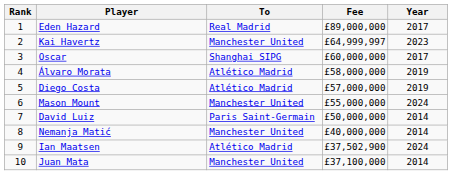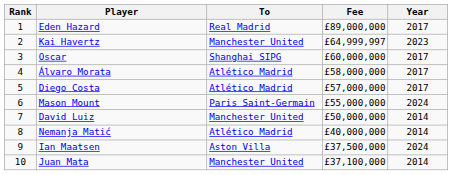 <table class="wikitable sortable" style="text-align: center;">
 <tr>
 <th style="width: 3em;">Rank</th>
 <th style="width: 18em;">Player</th>
 <th style="width: 12em;">To</th>
 <th style="width:6em;">Fee</th>
 <th style="width: 6em;">Year</th>
 </tr>
 <tr>
 <td>1</td>
 <td align="left"> <a href='#'>Eden Hazard</a></td>
 <td align="left"> <a href='#'>Real Madrid</a></td>
 <td>£89,000,000</td>
 <td>2017</td>
 </tr>
 <tr>
 <td>2</td>
 <td align="left"> <a href='#'>Kai Havertz</a></td>
 <td align="left"> <a href='#'>Manchester United</a></td>
 <td>£64,999,997</td>
 <td>2023</td>
 </tr>
 <tr>
 <td>3</td>
 <td align="left"> <a href='#'>Oscar</a></td>
 <td align="left"> <a href='#'>Shanghai SIPG</a></td>
 <td>£60,000,000</td>
 <td>2017</td>
 </tr>
 <tr>
 <td>4</td>
 <td align="left"> <a href='#'>Álvaro Morata</a></td>
 <td align="left"> <a href='#'>Atlético Madrid</a></td>
 <td>£58,000,000</td>
-<td>2019</td>
+<td>2017</td>
 </tr>
 <tr>
 <td>5</td>
 <td align="left"> <a href='#'>Diego Costa</a></td>
 <td align="left"> <a href='#'>Atlético Madrid</a></td>
 <td>£57,000,000</td>
-<td>2019</td>
+<td>2017</td>
 </tr>
 <tr>
 <td>6</td>
 <td align="left"> <a href='#'>Mason Mount</a></td>
-<td align="left"> <a href='#'>Manchester United</a></td>
+<td align="left"> <a href='#'>Paris Saint-Germain</a></td>
 <td>£55,000,000</td>
 <td>2024</td>
 </tr>
 <tr>
 <td>7</td>
 <td align="left"> <a href='#'>David Luiz</a></td>
-<td align="left"> <a href='#'>Paris Saint-Germain</a></td>
+<td align="left"> <a href='#'>Manchester United</a></td>
 <td>£50,000,000</td>
 <td>2014</td>
 </tr>
 <tr>
 <td>8</td>
 <td align="left"> <a href='#'>Nemanja Matić</a></td>
-<td align="left"> <a href='#'>Manchester United</a></td>
+<td align="left"> <a href='#'>Atlético Madrid</a></td>
 <td>£40,000,000</td>
 <td>2014</td>
 </tr>
 <tr>
 <td>9</td>
 <td align="left"> <a href='#'>Ian Maatsen</a></td>
-<td align="left"> <a href='#'>Atlético Madrid</a></td>
-<td>£37,502,900</td>
+<td align="left"> <a href='#'>Aston Villa</a></td>
+<td>£37,500,000</td>
 <td>2024</td>
 </tr>
 <tr>
 <td>10</td>
 <td align="left"> <a href='#'>Juan Mata</a></td>
 <td align="left"> <a href='#'>Manchester United</a></td>
 <td>£37,100,000</td>
 <td>2014</td>
 </tr>
 </table>
